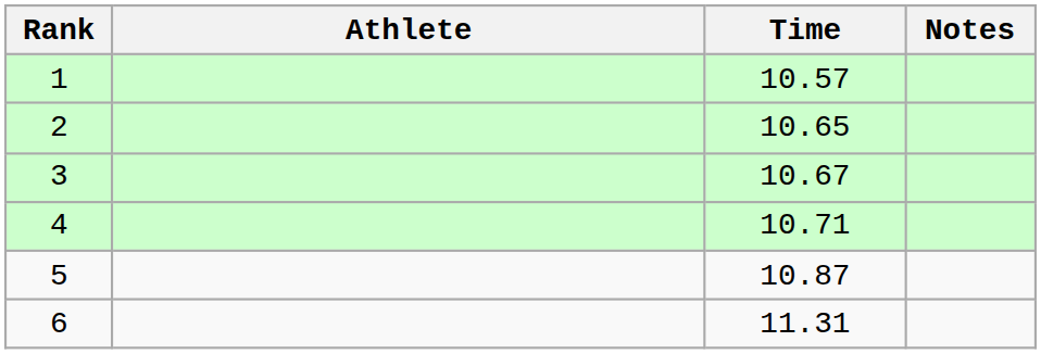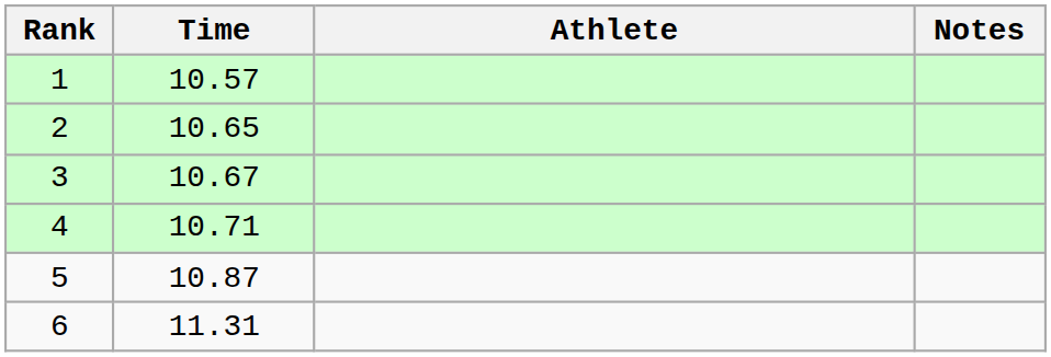 <table class="wikitable sortable" style="text-align:center">
 <tr>
 <th width=40>Rank</th>
+<th width=80>Time</th>
 <th width=250>Athlete</th>
-<th width=80>Time</th>
 <th width=50>Notes</th>
 </tr>
 <tr bgcolor=ccffcc>
 <td>1</td>
+<td>10.57</td>
 <td align=left></td>
-<td>10.57</td>
 <td></td>
 </tr>
 <tr bgcolor=ccffcc>
 <td>2</td>
+<td>10.65</td>
 <td align=left></td>
-<td>10.65</td>
 <td></td>
 </tr>
 <tr bgcolor=ccffcc>
 <td>3</td>
+<td>10.67</td>
 <td align=left></td>
-<td>10.67</td>
 <td></td>
 </tr>
 <tr bgcolor=ccffcc>
 <td>4</td>
+<td>10.71</td>
 <td align=left></td>
-<td>10.71</td>
 <td></td>
 </tr>
 <tr>
 <td>5</td>
+<td>10.87</td>
 <td align=left></td>
-<td>10.87</td>
 <td></td>
 </tr>
 <tr>
 <td>6</td>
+<td>11.31</td>
 <td align=left></td>
-<td>11.31</td>
 <td></td>
 </tr>
 </table>
